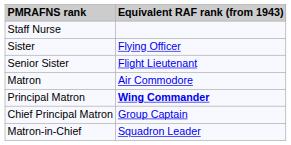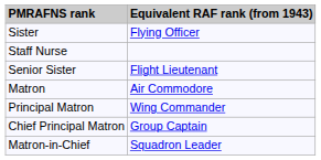 <table class="wikitable" style="margin:1px; border:1px solid #ccc;">
 <tr style="vertical-align:top; text-align:left; background:#ccc;">
 <td><strong>PMRAFNS rank</strong></td>
 <td><strong>Equivalent RAF rank (from 1943)</strong></td>
 </tr>
 <tr style="vertical-align:top; text-align:left; background:#f8f8ff;">
+<td>Sister</td>
+<td><a href='#'>Flying Officer</a></td>
+</tr>
+<tr style="vertical-align:top; text-align:left; background:#f8f8ff;">
 <td>Staff Nurse</td>
 <td></td>
-</tr>
-<tr style="vertical-align:top; text-align:left; background:#f8f8ff;">
-<td>Sister</td>
-<td><a href='#'>Flying Officer</a></td>
 </tr>
 <tr style="vertical-align:top; text-align:left; background:#f8f8ff;">
 <td>Senior Sister</td>
 <td><a href='#'>Flight Lieutenant</a></td>
 </tr>
 <tr style="vertical-align:top; text-align:left; background:#f8f8ff;">
 <td>Matron</td>
 <td><a href='#'>Air Commodore</a></td>
 </tr>
 <tr style="vertical-align:top; text-align:left; background:#f8f8ff;">
 <td>Principal Matron</td>
-<td><strong><a href='#'>Wing Commander</a></strong></td>
+<td><a href='#'>Wing Commander</a></td>
 </tr>
 <tr style="vertical-align:top; text-align:left; background:#f8f8ff;">
 <td>Chief Principal Matron</td>
 <td><a href='#'>Group Captain</a></td>
 </tr>
 <tr style="vertical-align:top; text-align:left; background:#f8f8ff;">
 <td>Matron-in-Chief</td>
 <td><a href='#'>Squadron Leader</a></td>
 </tr>
 </table>
